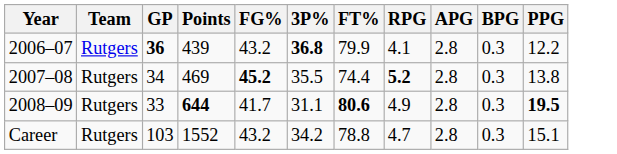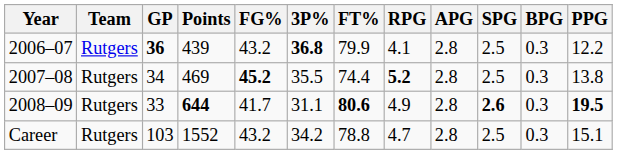 <table class="wikitable">
 <tr>
 <th>Year</th>
 <th>Team</th>
 <th>GP</th>
 <th>Points</th>
 <th>FG%</th>
 <th>3P%</th>
 <th>FT%</th>
 <th>RPG</th>
 <th>APG</th>
+<th>SPG</th>
 <th>BPG</th>
 <th>PPG</th>
 </tr>
 <tr>
 <td>2006–07</td>
 <td><a href='#'>Rutgers</a></td>
 <td><strong>36</strong></td>
 <td>439</td>
 <td>43.2</td>
 <td><strong>36.8</strong></td>
 <td>79.9</td>
 <td>4.1</td>
 <td>2.8</td>
+<td>2.5</td>
 <td>0.3</td>
 <td>12.2</td>
 </tr>
 <tr>
 <td>2007–08</td>
 <td>Rutgers</td>
 <td>34</td>
 <td>469</td>
 <td><strong>45.2</strong></td>
 <td>35.5</td>
 <td>74.4</td>
 <td><strong>5.2</strong></td>
 <td>2.8</td>
+<td>2.5</td>
 <td>0.3</td>
 <td>13.8</td>
 </tr>
 <tr>
 <td>2008–09</td>
 <td>Rutgers</td>
 <td>33</td>
 <td><strong>644</strong></td>
 <td>41.7</td>
 <td>31.1</td>
 <td><strong>80.6</strong></td>
 <td>4.9</td>
 <td>2.8</td>
+<td><strong>2.6</strong></td>
 <td>0.3</td>
 <td><strong>19.5</strong></td>
 </tr>
 <tr>
 <td>Career</td>
 <td>Rutgers</td>
 <td>103</td>
 <td>1552</td>
 <td>43.2</td>
 <td>34.2</td>
 <td>78.8</td>
 <td>4.7</td>
 <td>2.8</td>
+<td>2.5</td>
 <td>0.3</td>
 <td>15.1</td>
 </tr>
 </table>
